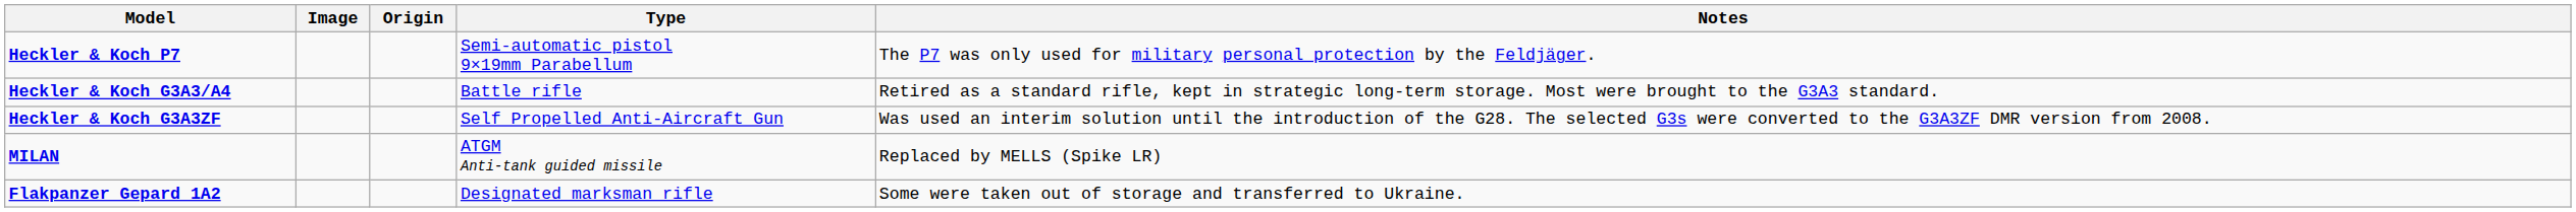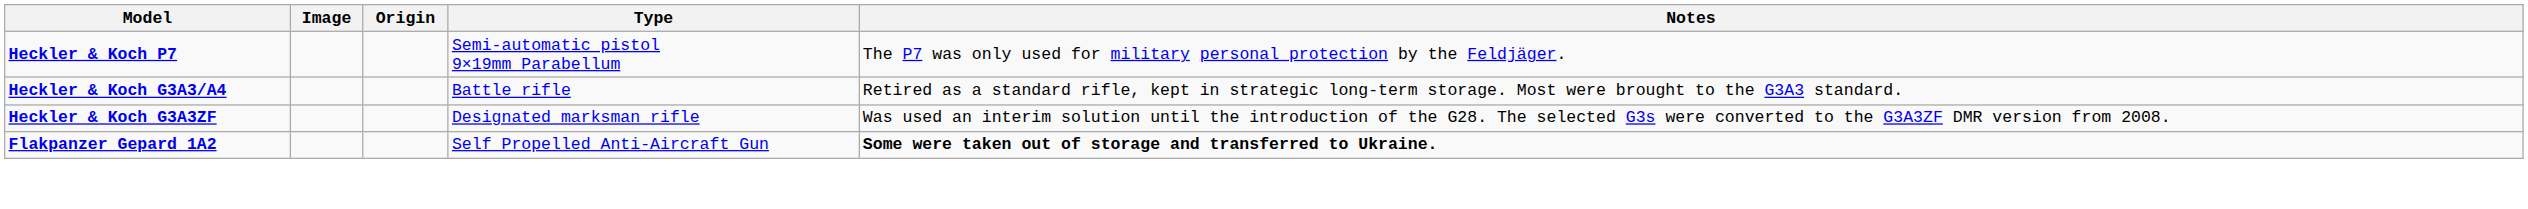 <table class="wikitable" style="width:100%;">
 <tr>
 <th>Model</th>
 <th>Image</th>
 <th>Origin</th>
 <th>Type</th>
 <th>Notes</th>
 </tr>
 <tr>
 <td><strong><a href='#'>Heckler & Koch P7</a></strong></td>
 <td></td>
 <td><small></small></td>
 <td><a href='#'>Semi-automatic pistol</a><br><a href='#'>9×19mm Parabellum</a></td>
 <td>The <a href='#'>P7</a> was only used for <a href='#'>military</a> <a href='#'>personal protection</a> by the <a href='#'>Feldjäger</a>.</td>
 </tr>
 <tr>
 <td><strong><a href='#'>Heckler & Koch G3A3/A4</a></strong></td>
 <td></td>
 <td><small></small></td>
 <td><a href='#'>Battle rifle</a></td>
 <td>Retired as a standard rifle, kept in strategic long-term storage. Most were brought to the <a href='#'>G3A3</a> standard.</td>
 </tr>
 <tr>
 <td><a href='#'><strong>Heckler & Koch G3A3ZF</strong></a></td>
 <td></td>
 <td><small></small></td>
-<td><a href='#'>Self Propelled Anti-Aircraft Gun</a></td>
+<td><a href='#'>Designated marksman rifle</a></td>
 <td>Was used an interim solution until the introduction of the G28. The selected <a href='#'>G3s</a> were converted to the <a href='#'>G3A3ZF</a> DMR version from 2008.</td>
-</tr>
-<tr>
-<td><strong><a href='#'>MILAN</a> </strong></td>
-<td></td>
-<td><small><br></small></td>
-<td><a href='#'>ATGM</a><br><em><small>Anti-tank guided missile</small></em></td>
-<td>Replaced by MELLS (Spike LR)</td>
 </tr>
 <tr>
 <td><strong><a href='#'>Flakpanzer Gepard 1A2</a></strong></td>
 <td></td>
 <td><small><br></small></td>
-<td><a href='#'>Designated marksman rifle</a></td>
-<td>Some were taken out of storage and transferred to Ukraine.</td>
+<td><a href='#'>Self Propelled Anti-Aircraft Gun</a></td>
+<td><strong>Some were taken out of storage and transferred to Ukraine.</strong></td>
 </tr>
 </table>
